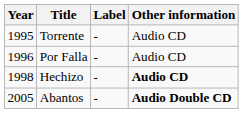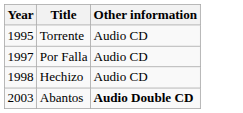 <table class=wikitable>
 <tr>
 <th>Year</th>
 <th>Title</th>
-<th>Label</th>
 <th>Other information</th>
 </tr>
 <tr>
 <td>1995</td>
 <td>Torrente</td>
-<td>-</td>
 <td>Audio CD</td>
 </tr>
 <tr>
-<td>1996</td>
+<td>1997</td>
 <td>Por Falla</td>
-<td>-</td>
 <td>Audio CD</td>
 </tr>
 <tr>
 <td>1998</td>
 <td>Hechizo</td>
-<td>-</td>
-<td><strong>Audio CD</strong></td>
+<td>Audio CD</td>
 </tr>
 <tr>
-<td>2005</td>
+<td>2003</td>
 <td>Abantos</td>
-<td>-</td>
 <td><strong>Audio Double CD</strong></td>
 </tr>
 </table>
